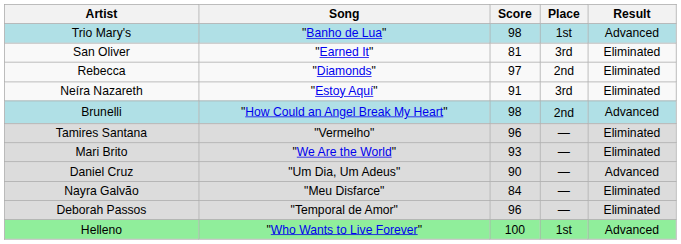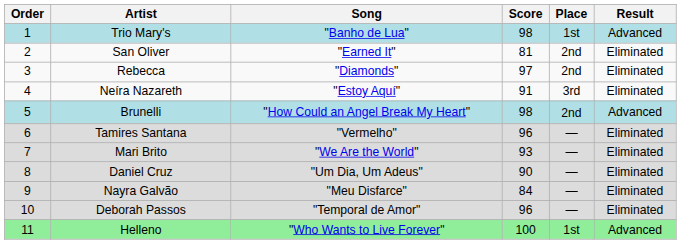 <table class="wikitable" style="text-align:center; width:70%;">
 <tr>
+<th scope="col" width="05%">Order</th>
 <th scope="col" width="22%">Artist</th>
 <th scope="col" width="33%">Song</th>
 <th scope="col" width="05%">Score</th>
 <th scope="col" width="05%">Place</th>
 <th scope="col" width="10%">Result</th>
 </tr>
 <tr bgcolor=B0E0E6>
+<td>1</td>
 <td>Trio Mary's</td>
 <td>"<a href='#'>Banho de Lua</a>"</td>
 <td>98</td>
 <td>1st</td>
 <td>Advanced</td>
 </tr>
 <tr>
+<td>2</td>
 <td>San Oliver</td>
 <td>"<a href='#'>Earned It</a>"</td>
 <td>81</td>
-<td>3rd</td>
+<td>2nd</td>
 <td>Eliminated</td>
 </tr>
 <tr>
+<td>3</td>
 <td>Rebecca</td>
 <td>"<a href='#'>Diamonds</a>"</td>
 <td>97</td>
 <td>2nd</td>
 <td>Eliminated</td>
 </tr>
 <tr>
+<td>4</td>
 <td>Neíra Nazareth</td>
 <td>"<a href='#'>Estoy Aquí</a>"</td>
 <td>91</td>
 <td>3rd</td>
 <td>Eliminated</td>
 </tr>
 <tr bgcolor=B0E0E6>
+<td>5</td>
 <td>Brunelli</td>
 <td>"<a href='#'>How Could an Angel Break My Heart</a>"</td>
 <td>98</td>
 <td>2nd<sup></sup></td>
 <td>Advanced</td>
 </tr>
 <tr bgcolor=DCDCDC>
+<td>6</td>
 <td>Tamires Santana</td>
 <td>"Vermelho"</td>
 <td>96</td>
 <td>—</td>
 <td>Eliminated</td>
 </tr>
 <tr bgcolor=DCDCDC>
+<td>7</td>
 <td>Mari Brito</td>
 <td>"<a href='#'>We Are the World</a>"</td>
 <td>93</td>
 <td>—</td>
 <td>Eliminated</td>
 </tr>
 <tr bgcolor=DCDCDC>
+<td>8</td>
 <td>Daniel Cruz</td>
 <td>"Um Dia, Um Adeus"</td>
 <td>90</td>
 <td>—</td>
-<td>Advanced</td>
+<td>Eliminated</td>
 </tr>
 <tr bgcolor=DCDCDC>
+<td>9</td>
 <td>Nayra Galvão</td>
 <td>"Meu Disfarce"</td>
 <td>84</td>
 <td>—</td>
 <td>Eliminated</td>
 </tr>
 <tr bgcolor=DCDCDC>
+<td>10</td>
 <td>Deborah Passos</td>
 <td>"Temporal de Amor"</td>
 <td>96</td>
 <td>—</td>
 <td>Eliminated</td>
 </tr>
 <tr bgcolor=90EE9B>
+<td>11</td>
 <td>Helleno</td>
 <td>"<a href='#'>Who Wants to Live Forever</a>"</td>
 <td>100</td>
 <td>1st</td>
 <td>Advanced</td>
 </tr>
 </table>
